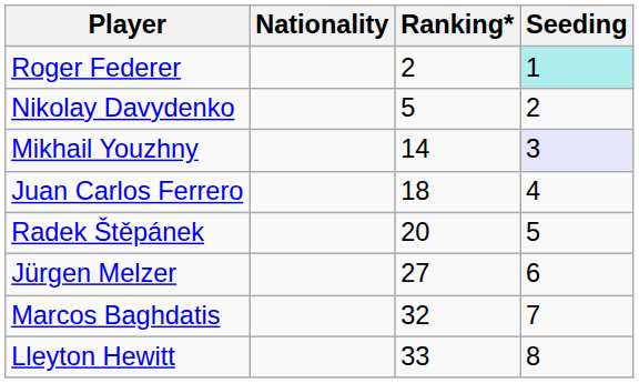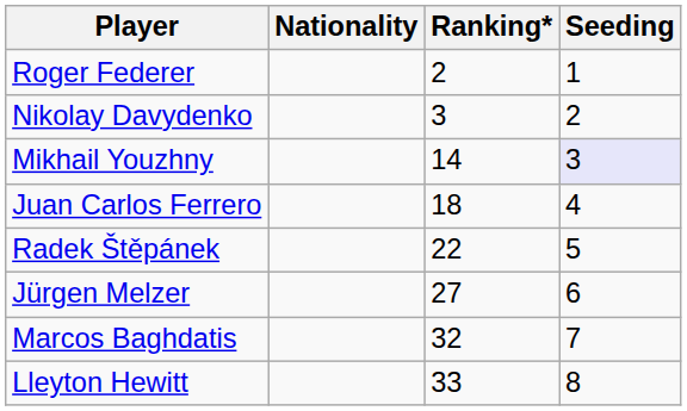 <table class="wikitable" border="1">
 <tr>
 <th>Player</th>
 <th>Nationality</th>
 <th>Ranking*</th>
 <th>Seeding</th>
 </tr>
 <tr>
 <td><a href='#'>Roger Federer</a></td>
 <td></td>
 <td>2</td>
-<td style="background: paleturquoise;">1</td>
+<td>1</td>
 </tr>
 <tr>
 <td><a href='#'>Nikolay Davydenko</a></td>
 <td></td>
-<td>5</td>
+<td>3</td>
 <td>2</td>
 </tr>
 <tr>
 <td><a href='#'>Mikhail Youzhny</a></td>
 <td></td>
 <td>14</td>
 <td style="background: lavender;">3</td>
 </tr>
 <tr>
 <td><a href='#'>Juan Carlos Ferrero</a></td>
 <td></td>
 <td>18</td>
 <td>4</td>
 </tr>
 <tr>
 <td><a href='#'>Radek Štěpánek</a></td>
 <td></td>
-<td>20</td>
+<td>22</td>
 <td>5</td>
 </tr>
 <tr>
 <td><a href='#'>Jürgen Melzer</a></td>
 <td></td>
 <td>27</td>
 <td>6</td>
 </tr>
 <tr>
 <td><a href='#'>Marcos Baghdatis</a></td>
 <td></td>
 <td>32</td>
 <td>7</td>
 </tr>
 <tr>
 <td><a href='#'>Lleyton Hewitt</a></td>
 <td></td>
 <td>33</td>
 <td>8</td>
 </tr>
 </table>
